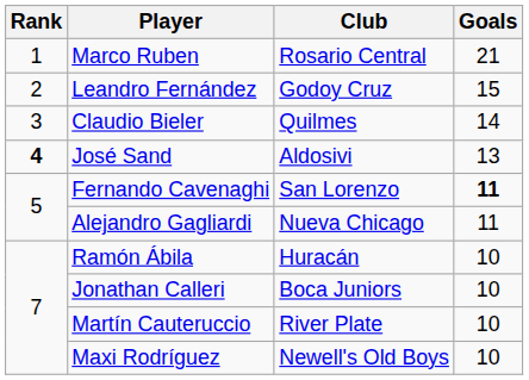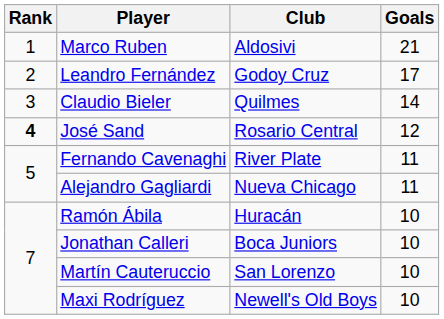 <table class="wikitable" border="1">
 <tr>
 <th>Rank</th>
 <th>Player</th>
 <th>Club</th>
 <th>Goals</th>
 </tr>
 <tr>
 <td align=center>1</td>
 <td> <a href='#'>Marco Ruben</a></td>
-<td><a href='#'>Rosario Central</a></td>
+<td><a href='#'>Aldosivi</a></td>
 <td align=center>21</td>
 </tr>
 <tr>
 <td align=center>2</td>
 <td> <a href='#'>Leandro Fernández</a></td>
 <td><a href='#'>Godoy Cruz</a></td>
-<td align=center>15</td>
+<td align=center>17</td>
 </tr>
 <tr>
 <td align=center>3</td>
 <td> <a href='#'>Claudio Bieler</a></td>
 <td><a href='#'>Quilmes</a></td>
 <td align=center>14</td>
 </tr>
 <tr>
 <td align=center><strong>4</strong></td>
 <td> <a href='#'>José Sand</a></td>
-<td><a href='#'>Aldosivi</a></td>
-<td align=center>13</td>
+<td><a href='#'>Rosario Central</a></td>
+<td align=center>12</td>
 </tr>
 <tr>
 <td align=center rowspan=2>5</td>
 <td> <a href='#'>Fernando Cavenaghi</a></td>
-<td><a href='#'>San Lorenzo</a></td>
-<td align=center><strong>11</strong></td>
+<td><a href='#'>River Plate</a></td>
+<td align=center>11</td>
 </tr>
 <tr>
 <td> <a href='#'>Alejandro Gagliardi</a></td>
 <td><a href='#'>Nueva Chicago</a></td>
 <td align=center>11</td>
 </tr>
 <tr>
 <td align=center rowspan=4>7</td>
 <td> <a href='#'>Ramón Ábila</a></td>
 <td><a href='#'>Huracán</a></td>
 <td align=center>10</td>
 </tr>
 <tr>
 <td> <a href='#'>Jonathan Calleri</a></td>
 <td><a href='#'>Boca Juniors</a></td>
 <td align=center>10</td>
 </tr>
 <tr>
 <td> <a href='#'>Martín Cauteruccio</a></td>
-<td><a href='#'>River Plate</a></td>
+<td><a href='#'>San Lorenzo</a></td>
 <td align=center>10</td>
 </tr>
 <tr>
 <td> <a href='#'>Maxi Rodríguez</a></td>
 <td><a href='#'>Newell's Old Boys</a></td>
 <td align=center>10</td>
 </tr>
 </table>
